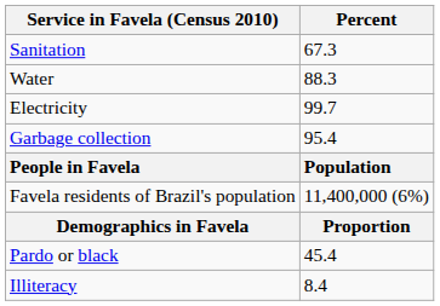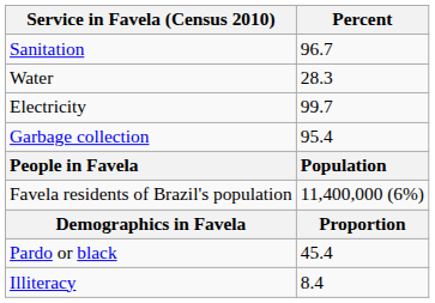 <table class="wikitable" style="text-align:left; margin-right:60px">
 <tr>
 <th style="text-align:center;">Service in Favela (Census 2010)</th>
 <th style="text-align:center;">Percent</th>
 </tr>
 <tr>
 <td><a href='#'>Sanitation</a></td>
-<td>67.3</td>
+<td>96.7</td>
 </tr>
 <tr>
 <td>Water</td>
-<td>88.3</td>
+<td>28.3</td>
 </tr>
 <tr>
 <td>Electricity</td>
 <td>99.7</td>
 </tr>
 <tr>
 <td><a href='#'>Garbage collection</a></td>
 <td>95.4</td>
 </tr>
 <tr>
 <th style="text-align:left;">People in Favela</th>
 <th style="text-align:left;">Population</th>
 </tr>
 <tr>
 <td>Favela residents of Brazil's population</td>
 <td>11,400,000 (6%)</td>
 </tr>
 <tr>
 <th style="text-align:center;">Demographics in Favela</th>
 <th style="text-align:center;">Proportion</th>
 </tr>
 <tr>
 <td><a href='#'>Pardo</a> or <a href='#'>black</a></td>
 <td>45.4</td>
 </tr>
 <tr>
 <td><a href='#'>Illiteracy</a></td>
 <td>8.4</td>
 </tr>
 </table>
